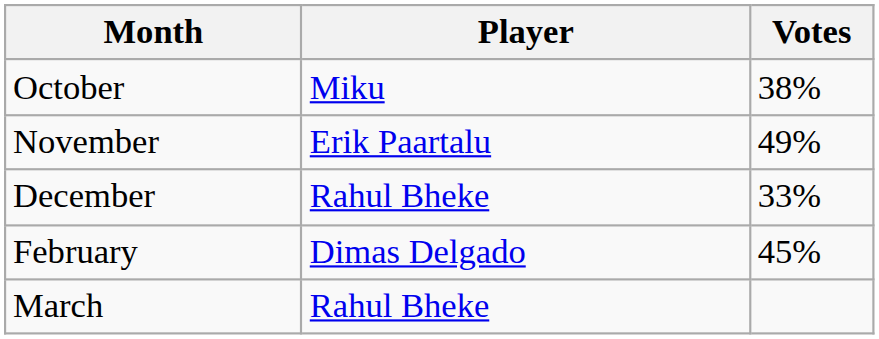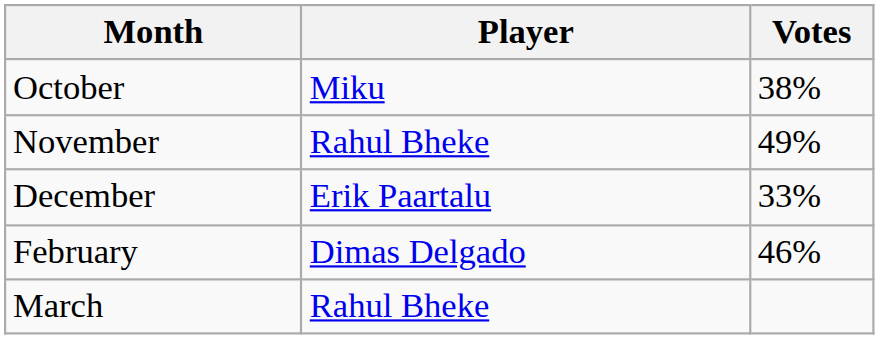 <table class="wikitable" style="text-align:left">
 <tr>
 <th style="width:130px;">Month</th>
 <th style="width:200px;">Player</th>
 <th style="width:50px;">Votes</th>
 </tr>
 <tr>
 <td>October</td>
 <td> <a href='#'>Miku</a></td>
 <td>38%</td>
 </tr>
 <tr>
 <td>November</td>
-<td> <a href='#'>Erik Paartalu</a></td>
+<td> <a href='#'>Rahul Bheke</a></td>
 <td>49%</td>
 </tr>
 <tr>
 <td>December</td>
-<td> <a href='#'>Rahul Bheke</a></td>
+<td> <a href='#'>Erik Paartalu</a></td>
 <td>33%</td>
 </tr>
 <tr>
 <td>February</td>
 <td> <a href='#'>Dimas Delgado</a></td>
-<td>45%</td>
+<td>46%</td>
 </tr>
 <tr>
 <td>March</td>
 <td> <a href='#'>Rahul Bheke</a></td>
 <td></td>
 </tr>
 </table>
